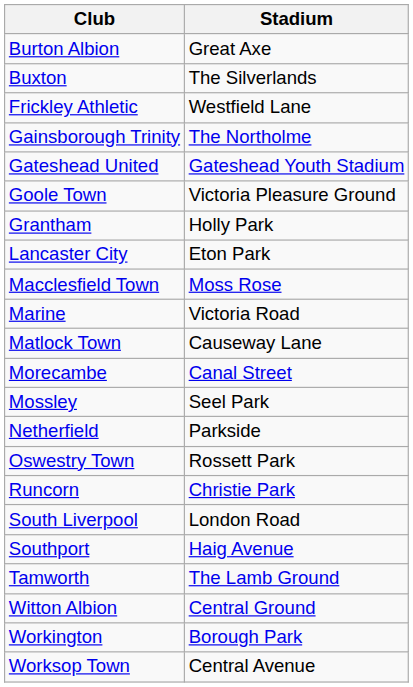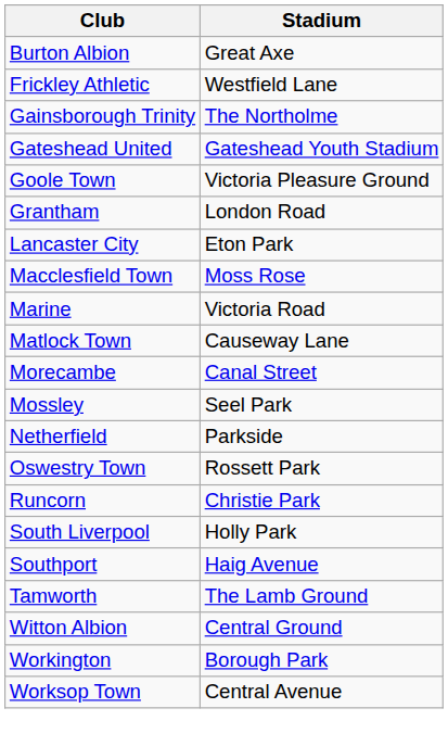 <table class="wikitable sortable">
 <tr>
 <th>Club</th>
 <th>Stadium</th>
 </tr>
 <tr>
 <td><a href='#'>Burton Albion</a></td>
 <td>Great Axe</td>
-</tr>
-<tr>
-<td><a href='#'>Buxton</a></td>
-<td>The Silverlands</td>
 </tr>
 <tr>
 <td><a href='#'>Frickley Athletic</a></td>
 <td>Westfield Lane</td>
 </tr>
 <tr>
 <td><a href='#'>Gainsborough Trinity</a></td>
 <td><a href='#'>The Northolme</a></td>
 </tr>
 <tr>
 <td><a href='#'>Gateshead United</a></td>
 <td><a href='#'>Gateshead Youth Stadium</a></td>
 </tr>
 <tr>
 <td><a href='#'>Goole Town</a></td>
 <td>Victoria Pleasure Ground</td>
 </tr>
 <tr>
 <td><a href='#'>Grantham</a></td>
-<td>Holly Park</td>
+<td>London Road</td>
 </tr>
 <tr>
 <td><a href='#'>Lancaster City</a></td>
 <td>Eton Park</td>
 </tr>
 <tr>
 <td><a href='#'>Macclesfield Town</a></td>
 <td><a href='#'>Moss Rose</a></td>
 </tr>
 <tr>
 <td><a href='#'>Marine</a></td>
 <td>Victoria Road</td>
 </tr>
 <tr>
 <td><a href='#'>Matlock Town</a></td>
 <td>Causeway Lane</td>
 </tr>
 <tr>
 <td><a href='#'>Morecambe</a></td>
 <td><a href='#'>Canal Street</a></td>
 </tr>
 <tr>
 <td><a href='#'>Mossley</a></td>
 <td>Seel Park</td>
 </tr>
 <tr>
 <td><a href='#'>Netherfield</a></td>
 <td>Parkside</td>
 </tr>
 <tr>
 <td><a href='#'>Oswestry Town</a></td>
 <td>Rossett Park</td>
 </tr>
 <tr>
 <td><a href='#'>Runcorn</a></td>
 <td><a href='#'>Christie Park</a></td>
 </tr>
 <tr>
 <td><a href='#'>South Liverpool</a></td>
-<td>London Road</td>
+<td>Holly Park</td>
 </tr>
 <tr>
 <td><a href='#'>Southport</a></td>
 <td><a href='#'>Haig Avenue</a></td>
 </tr>
 <tr>
 <td><a href='#'>Tamworth</a></td>
 <td><a href='#'>The Lamb Ground</a></td>
 </tr>
 <tr>
 <td><a href='#'>Witton Albion</a></td>
 <td><a href='#'>Central Ground</a></td>
 </tr>
 <tr>
 <td><a href='#'>Workington</a></td>
 <td><a href='#'>Borough Park</a></td>
 </tr>
 <tr>
 <td><a href='#'>Worksop Town</a></td>
 <td>Central Avenue</td>
 </tr>
 </table>
